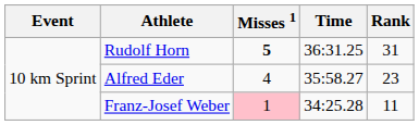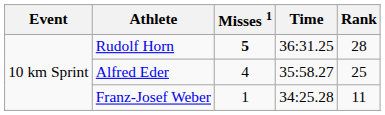 <table class="wikitable" style="font-size:90%">
 <tr>
 <th>Event</th>
 <th>Athlete</th>
 <th>Misses <sup>1</sup></th>
 <th>Time</th>
 <th>Rank</th>
 </tr>
 <tr>
 <td rowspan="3">10 km Sprint</td>
 <td><a href='#'>Rudolf Horn</a></td>
 <td align="center"><strong>5</strong></td>
 <td align="center">36:31.25</td>
-<td align="center">31</td>
+<td align="center">28</td>
 </tr>
 <tr>
 <td><a href='#'>Alfred Eder</a></td>
 <td align="center">4</td>
 <td align="center">35:58.27</td>
-<td align="center">23</td>
+<td align="center">25</td>
 </tr>
 <tr>
 <td><a href='#'>Franz-Josef Weber</a></td>
-<td align="center" style="background: pink;">1</td>
+<td align="center">1</td>
 <td align="center">34:25.28</td>
 <td align="center">11</td>
 </tr>
 </table>
